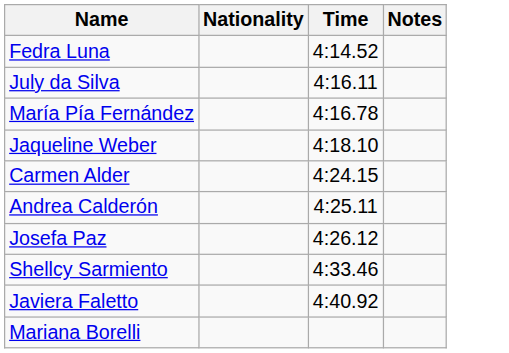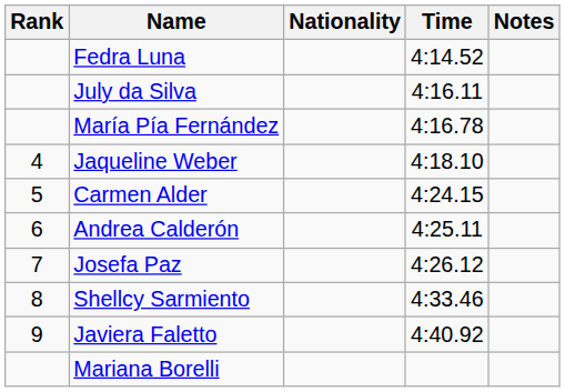 <table class="wikitable sortable" style="text-align:center">
 <tr>
+<th>Rank</th>
 <th>Name</th>
 <th>Nationality</th>
 <th>Time</th>
 <th>Notes</th>
 </tr>
 <tr>
+<td></td>
 <td align=left><a href='#'>Fedra Luna</a></td>
 <td align=left></td>
 <td>4:14.52</td>
 <td></td>
 </tr>
 <tr>
+<td></td>
 <td align=left><a href='#'>July da Silva</a></td>
 <td align=left></td>
 <td>4:16.11</td>
 <td></td>
 </tr>
 <tr>
+<td></td>
 <td align=left><a href='#'>María Pía Fernández</a></td>
 <td align=left></td>
 <td>4:16.78</td>
 <td></td>
 </tr>
 <tr>
+<td>4</td>
 <td align=left><a href='#'>Jaqueline Weber</a></td>
 <td align=left></td>
 <td>4:18.10</td>
 <td></td>
 </tr>
 <tr>
+<td>5</td>
 <td align=left><a href='#'>Carmen Alder</a></td>
 <td align=left></td>
 <td>4:24.15</td>
 <td></td>
 </tr>
 <tr>
+<td>6</td>
 <td align=left><a href='#'>Andrea Calderón</a></td>
 <td align=left></td>
 <td>4:25.11</td>
 <td></td>
 </tr>
 <tr>
+<td>7</td>
 <td align=left><a href='#'>Josefa Paz</a></td>
 <td align=left></td>
 <td>4:26.12</td>
 <td></td>
 </tr>
 <tr>
+<td>8</td>
 <td align=left><a href='#'>Shellcy Sarmiento</a></td>
 <td align=left></td>
 <td>4:33.46</td>
 <td></td>
 </tr>
 <tr>
+<td>9</td>
 <td align=left><a href='#'>Javiera Faletto</a></td>
 <td align=left></td>
 <td>4:40.92</td>
 <td></td>
 </tr>
 <tr>
+<td></td>
 <td align=left><a href='#'>Mariana Borelli</a></td>
 <td align=left></td>
 <td></td>
 <td></td>
 </tr>
 </table>
